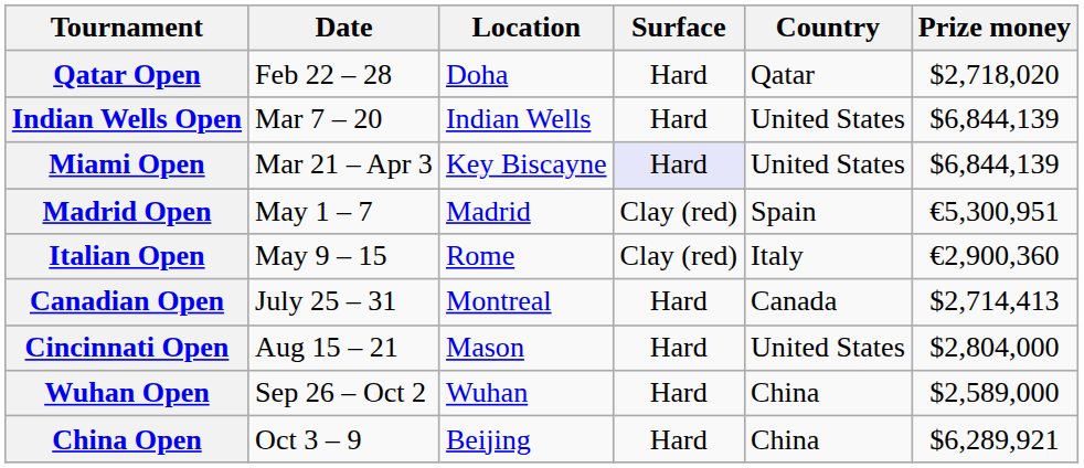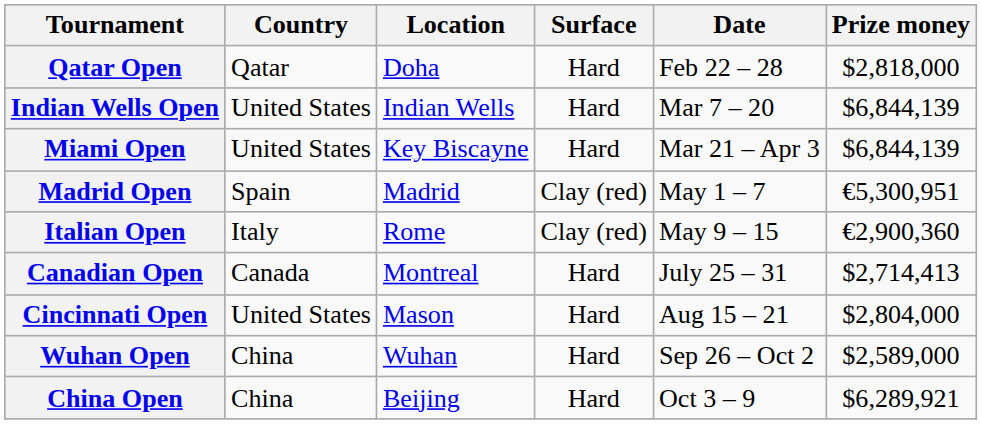 <table class="wikitable plainrowheaders nowrap">
 <tr>
 <th scope="col">Tournament</th>
-<th scope="col">Date</th>
+<th scope="col">Country</th>
 <th scope="col">Location</th>
 <th scope="col">Surface</th>
-<th scope="col">Country</th>
+<th scope="col">Date</th>
 <th scope="col">Prize money</th>
 </tr>
 <tr>
 <th scope="row"><a href='#'>Qatar Open</a></th>
-<td>Feb 22 – 28</td>
+<td>Qatar</td>
 <td><a href='#'>Doha</a></td>
 <td align="center">Hard</td>
-<td>Qatar</td>
-<td align="center">$2,718,020</td>
+<td>Feb 22 – 28</td>
+<td align="center">$2,818,000</td>
 </tr>
 <tr>
 <th scope="row"><a href='#'>Indian Wells Open</a></th>
-<td>Mar 7 – 20</td>
+<td>United States</td>
 <td><a href='#'>Indian Wells</a></td>
 <td align="center">Hard</td>
-<td>United States</td>
+<td>Mar 7 – 20</td>
 <td align="center">$6,844,139</td>
 </tr>
 <tr>
 <th scope="row"><a href='#'>Miami Open</a></th>
+<td>United States</td>
+<td><a href='#'>Key Biscayne</a></td>
+<td align="center">Hard</td>
 <td>Mar 21 – Apr 3</td>
-<td><a href='#'>Key Biscayne</a></td>
-<td align="center" style="background: lavender;">Hard</td>
-<td>United States</td>
 <td align="center">$6,844,139</td>
 </tr>
 <tr>
 <th scope="row"><a href='#'>Madrid Open</a></th>
-<td>May 1 – 7</td>
+<td>Spain</td>
 <td><a href='#'>Madrid</a></td>
 <td align="center">Clay (red)</td>
-<td>Spain</td>
+<td>May 1 – 7</td>
 <td align="center">€5,300,951</td>
 </tr>
 <tr>
 <th scope="row"><a href='#'>Italian Open</a></th>
-<td>May 9 – 15</td>
+<td>Italy</td>
 <td><a href='#'>Rome</a></td>
 <td align="center">Clay (red)</td>
-<td>Italy</td>
+<td>May 9 – 15</td>
 <td align="center">€2,900,360</td>
 </tr>
 <tr>
 <th scope="row"><a href='#'>Canadian Open</a></th>
-<td>July 25 – 31</td>
+<td>Canada</td>
 <td><a href='#'>Montreal</a></td>
 <td align="center">Hard</td>
-<td>Canada</td>
+<td>July 25 – 31</td>
 <td align="center">$2,714,413</td>
 </tr>
 <tr>
 <th scope="row"><a href='#'>Cincinnati Open</a></th>
-<td>Aug 15 – 21</td>
+<td>United States</td>
 <td><a href='#'>Mason</a></td>
 <td align="center">Hard</td>
-<td>United States</td>
+<td>Aug 15 – 21</td>
 <td align="center">$2,804,000</td>
 </tr>
 <tr>
 <th scope="row"><a href='#'>Wuhan Open</a></th>
-<td>Sep 26 – Oct 2</td>
+<td>China</td>
 <td><a href='#'>Wuhan</a></td>
 <td align="center">Hard</td>
-<td>China</td>
+<td>Sep 26 – Oct 2</td>
 <td align="center">$2,589,000</td>
 </tr>
 <tr>
 <th scope="row"><a href='#'>China Open</a></th>
-<td>Oct 3 – 9</td>
+<td>China</td>
 <td><a href='#'>Beijing</a></td>
 <td align="center">Hard</td>
-<td>China</td>
+<td>Oct 3 – 9</td>
 <td align="center">$6,289,921</td>
 </tr>
 </table>
